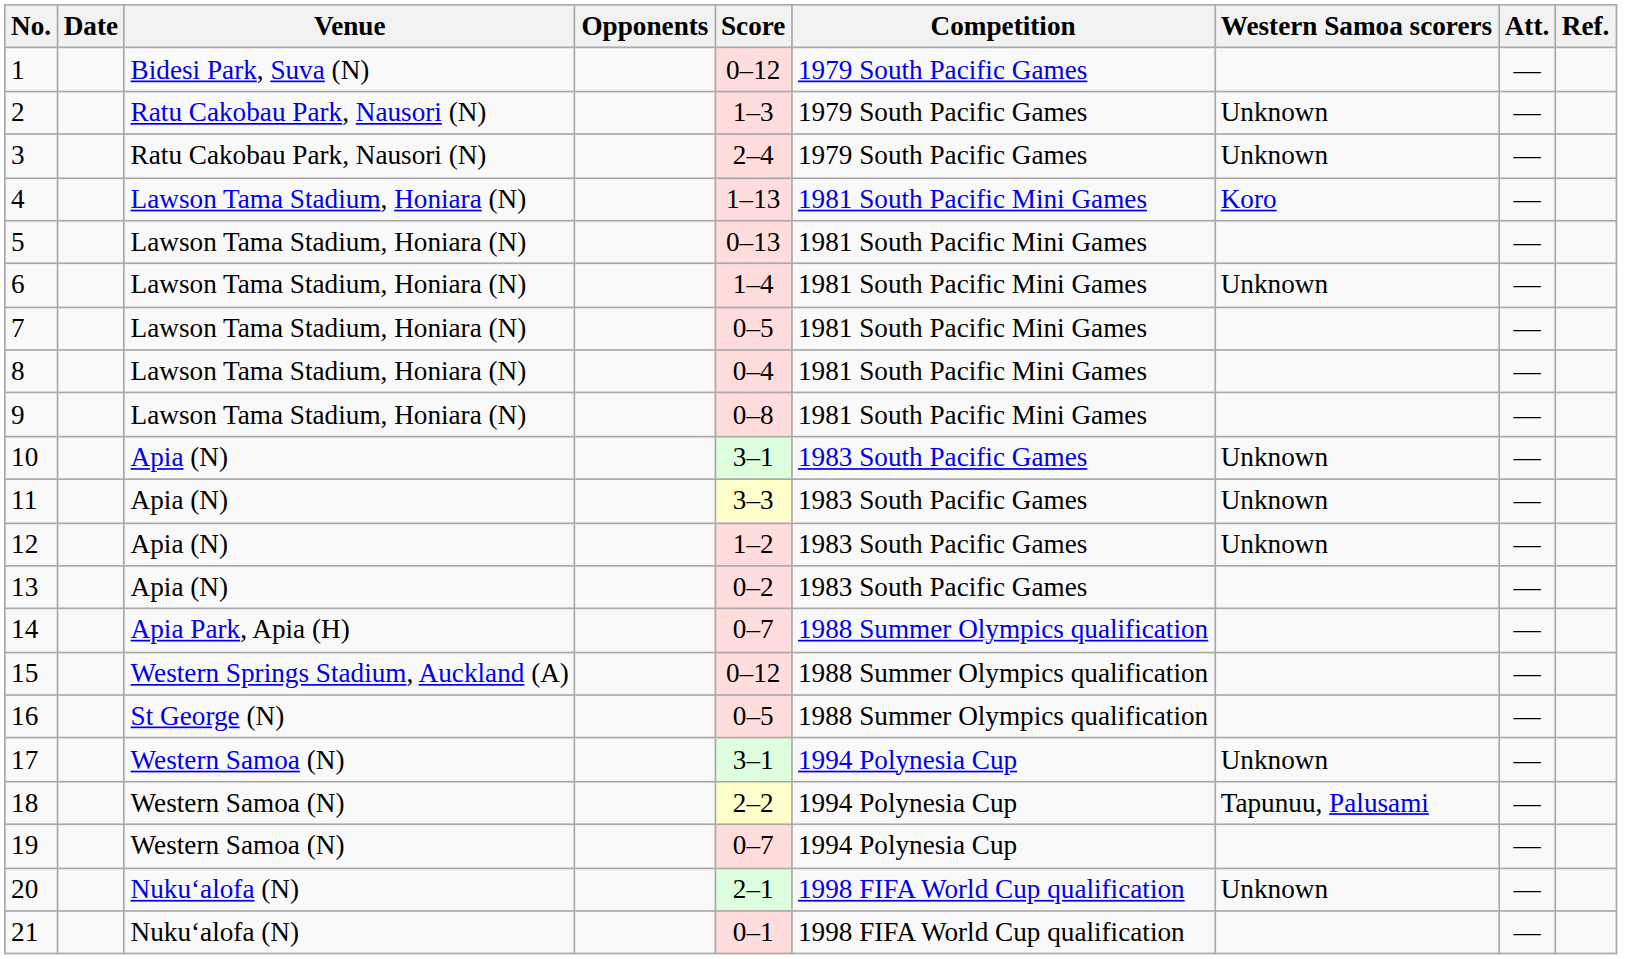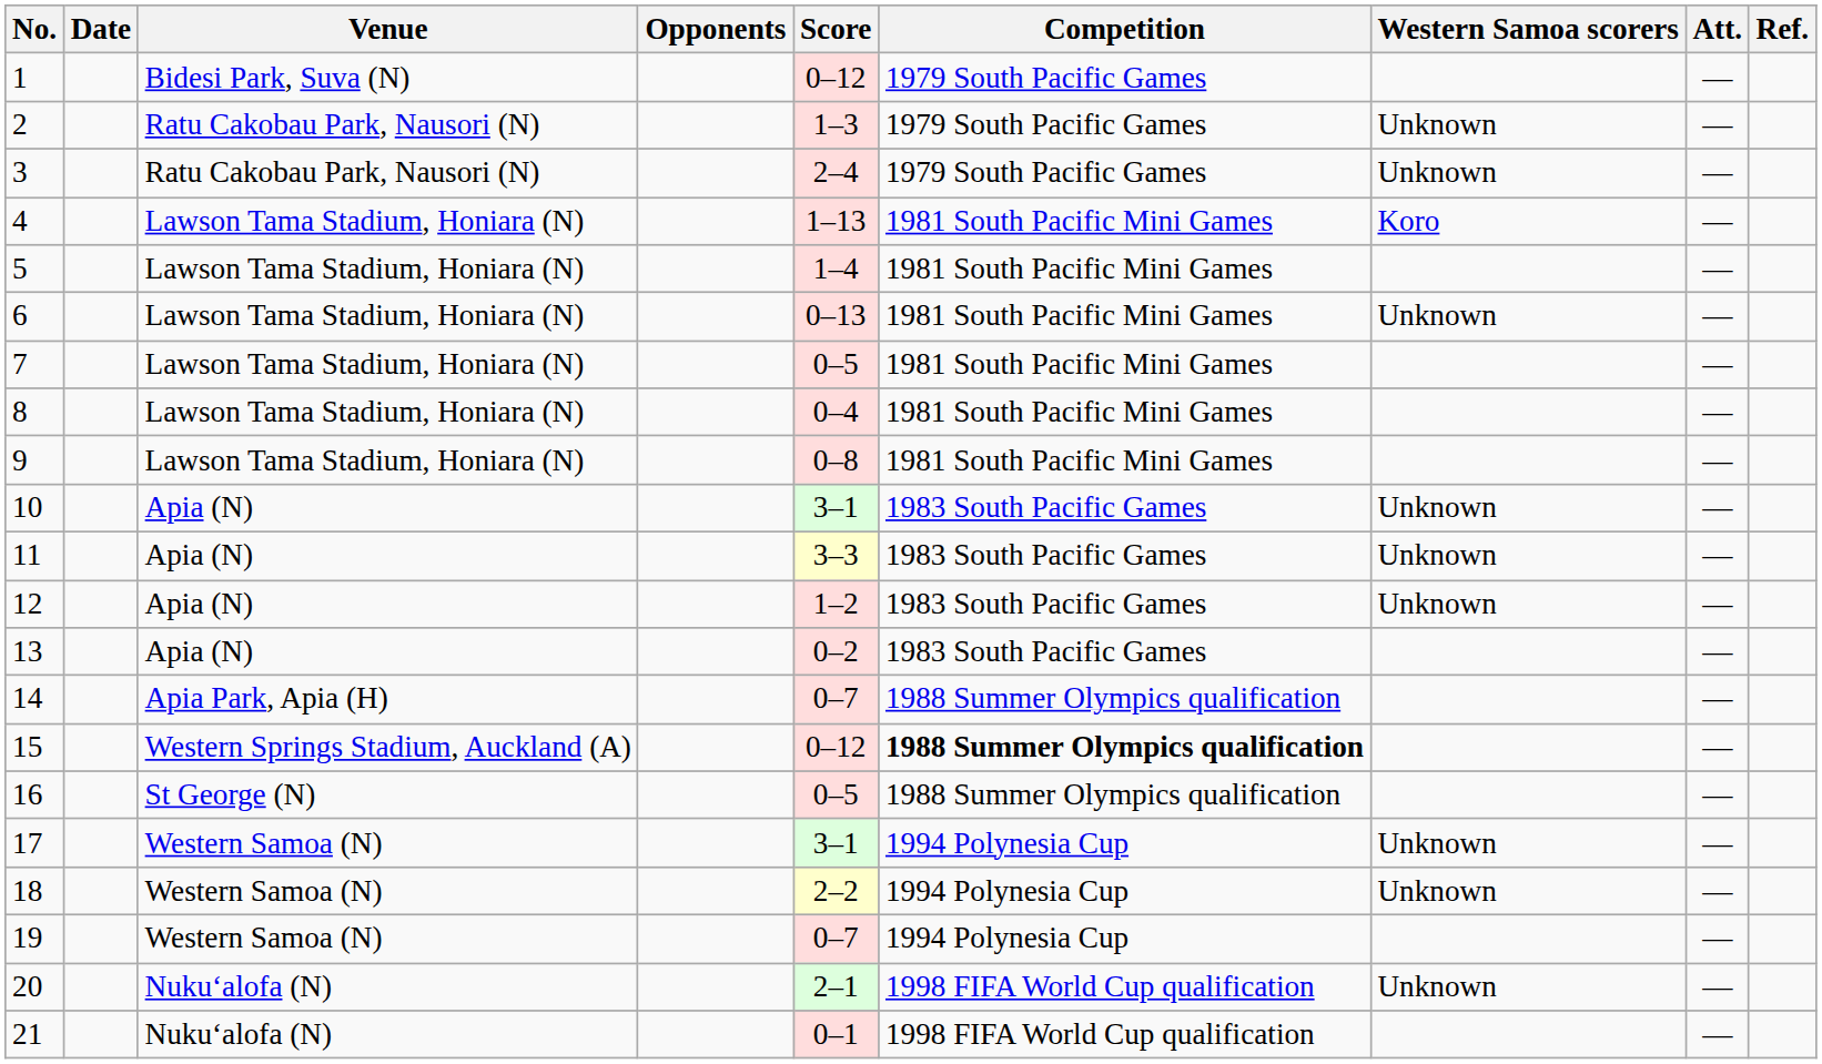 <table class="wikitable sortable">
 <tr>
 <th>No.</th>
 <th>Date</th>
 <th>Venue</th>
 <th>Opponents</th>
 <th>Score</th>
 <th>Competition</th>
 <th class=unsortable>Western Samoa scorers</th>
 <th>Att.</th>
 <th class=unsortable>Ref.</th>
 </tr>
 <tr>
 <td>1</td>
 <td></td>
 <td><a href='#'>Bidesi Park</a>, <a href='#'>Suva</a> (N)</td>
 <td></td>
 <td align=center bgcolor=#ffdddd>0–12</td>
 <td><a href='#'>1979 South Pacific Games</a></td>
 <td></td>
 <td align=center>—</td>
 <td></td>
 </tr>
 <tr>
 <td>2</td>
 <td></td>
 <td><a href='#'>Ratu Cakobau Park</a>, <a href='#'>Nausori</a> (N)</td>
 <td></td>
 <td align=center bgcolor=#ffdddd>1–3</td>
 <td>1979 South Pacific Games</td>
 <td>Unknown</td>
 <td align=center>—</td>
 <td></td>
 </tr>
 <tr>
 <td>3</td>
 <td></td>
 <td>Ratu Cakobau Park, Nausori (N)</td>
 <td></td>
 <td align=center bgcolor=#ffdddd>2–4</td>
 <td>1979 South Pacific Games</td>
 <td>Unknown</td>
 <td align=center>—</td>
 <td></td>
 </tr>
 <tr>
 <td>4</td>
 <td></td>
 <td><a href='#'>Lawson Tama Stadium</a>, <a href='#'>Honiara</a> (N)</td>
 <td></td>
 <td align=center bgcolor=#ffdddd>1–13</td>
 <td><a href='#'>1981 South Pacific Mini Games</a></td>
 <td><a href='#'>Koro</a></td>
 <td align=center>—</td>
 <td></td>
 </tr>
 <tr>
 <td>5</td>
 <td></td>
 <td>Lawson Tama Stadium, Honiara (N)</td>
 <td></td>
-<td align=center bgcolor=#ffdddd>0–13</td>
+<td align=center bgcolor=#ffdddd>1–4</td>
 <td>1981 South Pacific Mini Games</td>
 <td></td>
 <td align=center>—</td>
 <td></td>
 </tr>
 <tr>
 <td>6</td>
 <td></td>
 <td>Lawson Tama Stadium, Honiara (N)</td>
 <td></td>
-<td align=center bgcolor=#ffdddd>1–4</td>
+<td align=center bgcolor=#ffdddd>0–13</td>
 <td>1981 South Pacific Mini Games</td>
 <td>Unknown</td>
 <td align=center>—</td>
 <td></td>
 </tr>
 <tr>
 <td>7</td>
 <td></td>
 <td>Lawson Tama Stadium, Honiara (N)</td>
 <td></td>
 <td align=center bgcolor=#ffdddd>0–5</td>
 <td>1981 South Pacific Mini Games</td>
 <td></td>
 <td align=center>—</td>
 <td></td>
 </tr>
 <tr>
 <td>8</td>
 <td></td>
 <td>Lawson Tama Stadium, Honiara (N)</td>
 <td></td>
 <td align=center bgcolor=#ffdddd>0–4</td>
 <td>1981 South Pacific Mini Games</td>
 <td></td>
 <td align=center>—</td>
 <td></td>
 </tr>
 <tr>
 <td>9</td>
 <td></td>
 <td>Lawson Tama Stadium, Honiara (N)</td>
 <td></td>
 <td align=center bgcolor=#ffdddd>0–8</td>
 <td>1981 South Pacific Mini Games</td>
 <td></td>
 <td align=center>—</td>
 <td></td>
 </tr>
 <tr>
 <td>10</td>
 <td></td>
 <td><a href='#'>Apia</a> (N)</td>
 <td></td>
 <td align=center bgcolor=#ddffdd>3–1</td>
 <td><a href='#'>1983 South Pacific Games</a></td>
 <td>Unknown</td>
 <td align=center>—</td>
 <td></td>
 </tr>
 <tr>
 <td>11</td>
 <td></td>
 <td>Apia (N)</td>
 <td></td>
 <td align=center bgcolor=#ffffcc>3–3</td>
 <td>1983 South Pacific Games</td>
 <td>Unknown</td>
 <td align=center>—</td>
 <td></td>
 </tr>
 <tr>
 <td>12</td>
 <td></td>
 <td>Apia (N)</td>
 <td></td>
 <td align=center bgcolor=#ffdddd>1–2</td>
 <td>1983 South Pacific Games</td>
 <td>Unknown</td>
 <td align=center>—</td>
 <td></td>
 </tr>
 <tr>
 <td>13</td>
 <td></td>
 <td>Apia (N)</td>
 <td></td>
 <td align=center bgcolor=#ffdddd>0–2</td>
 <td>1983 South Pacific Games</td>
 <td></td>
 <td align=center>—</td>
 <td></td>
 </tr>
 <tr>
 <td>14</td>
 <td></td>
 <td><a href='#'>Apia Park</a>, Apia (H)</td>
 <td></td>
 <td align=center bgcolor=#ffdddd>0–7</td>
 <td><a href='#'>1988 Summer Olympics qualification</a></td>
 <td></td>
 <td align=center>—</td>
 <td></td>
 </tr>
 <tr>
 <td>15</td>
 <td></td>
 <td><a href='#'>Western Springs Stadium</a>, <a href='#'>Auckland</a> (A)</td>
 <td></td>
 <td align=center bgcolor=#ffdddd>0–12</td>
-<td>1988 Summer Olympics qualification</td>
+<td><strong>1988 Summer Olympics qualification</strong></td>
 <td></td>
 <td align=center>—</td>
 <td></td>
 </tr>
 <tr>
 <td>16</td>
 <td></td>
 <td><a href='#'>St George</a> (N)</td>
 <td></td>
 <td align=center bgcolor=#ffdddd>0–5</td>
 <td>1988 Summer Olympics qualification</td>
 <td></td>
 <td align=center>—</td>
 <td></td>
 </tr>
 <tr>
 <td>17</td>
 <td></td>
 <td><a href='#'>Western Samoa</a> (N)</td>
 <td></td>
 <td align=center bgcolor=#ddffdd>3–1</td>
 <td><a href='#'>1994 Polynesia Cup</a></td>
 <td>Unknown</td>
 <td align=center>—</td>
 <td></td>
 </tr>
 <tr>
 <td>18</td>
 <td></td>
 <td>Western Samoa (N)</td>
 <td></td>
 <td align=center bgcolor=#ffffcc>2–2</td>
 <td>1994 Polynesia Cup</td>
-<td>Tapunuu, <a href='#'>Palusami</a></td>
+<td>Unknown</td>
 <td align=center>—</td>
 <td></td>
 </tr>
 <tr>
 <td>19</td>
 <td></td>
 <td>Western Samoa (N)</td>
 <td></td>
 <td align=center bgcolor=#ffdddd>0–7</td>
 <td>1994 Polynesia Cup</td>
 <td></td>
 <td align=center>—</td>
 <td></td>
 </tr>
 <tr>
 <td>20</td>
 <td></td>
 <td><a href='#'>Nukuʻalofa</a> (N)</td>
 <td></td>
 <td align=center bgcolor=#ddffdd>2–1</td>
 <td><a href='#'>1998 FIFA World Cup qualification</a></td>
 <td>Unknown</td>
 <td align=center>—</td>
 <td></td>
 </tr>
 <tr>
 <td>21</td>
 <td></td>
 <td>Nukuʻalofa (N)</td>
 <td></td>
 <td align=center bgcolor=#ffdddd>0–1</td>
 <td>1998 FIFA World Cup qualification</td>
 <td></td>
 <td align=center>—</td>
 <td></td>
 </tr>
 </table>
